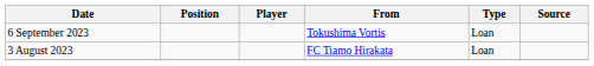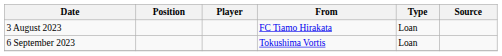 <table class="wikitable sortable" style="width:90%; text-align:center; font-size:95%; text-align:left;">
 <tr>
 <th>Date</th>
 <th>Position</th>
 <th>Player</th>
 <th>From</th>
 <th>Type</th>
 <th>Source</th>
 </tr>
 <tr>
+<td>3 August 2023</td>
+<td></td>
+<td></td>
+<td> <a href='#'>FC Tiamo Hirakata</a></td>
+<td>Loan</td>
+<td></td>
+</tr>
+<tr>
 <td>6 September 2023</td>
 <td></td>
 <td></td>
 <td> <a href='#'>Tokushima Vortis</a></td>
 <td>Loan</td>
 <td></td>
 </tr>
 <tr>
-<td>3 August 2023</td>
-<td></td>
-<td></td>
-<td> <a href='#'>FC Tiamo Hirakata</a></td>
-<td>Loan</td>
-<td></td>
-</tr>
-<tr>
 </tr>
 </table>
